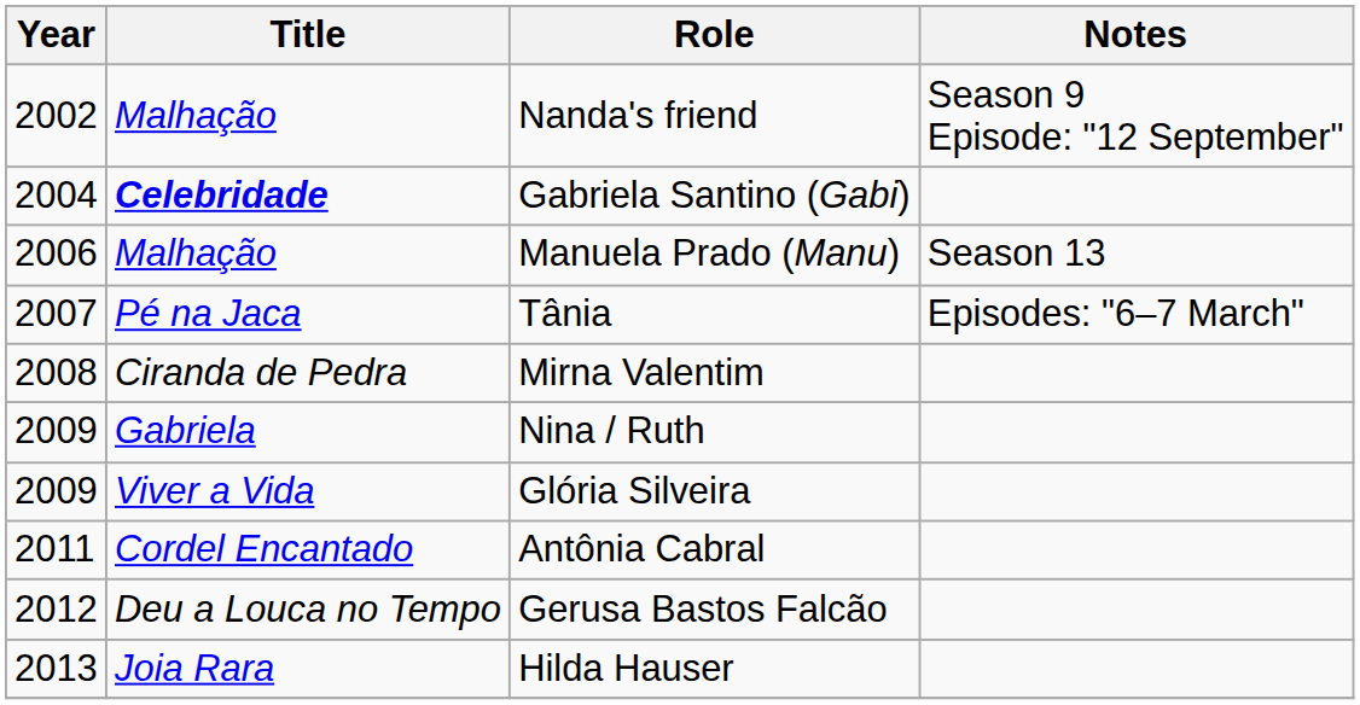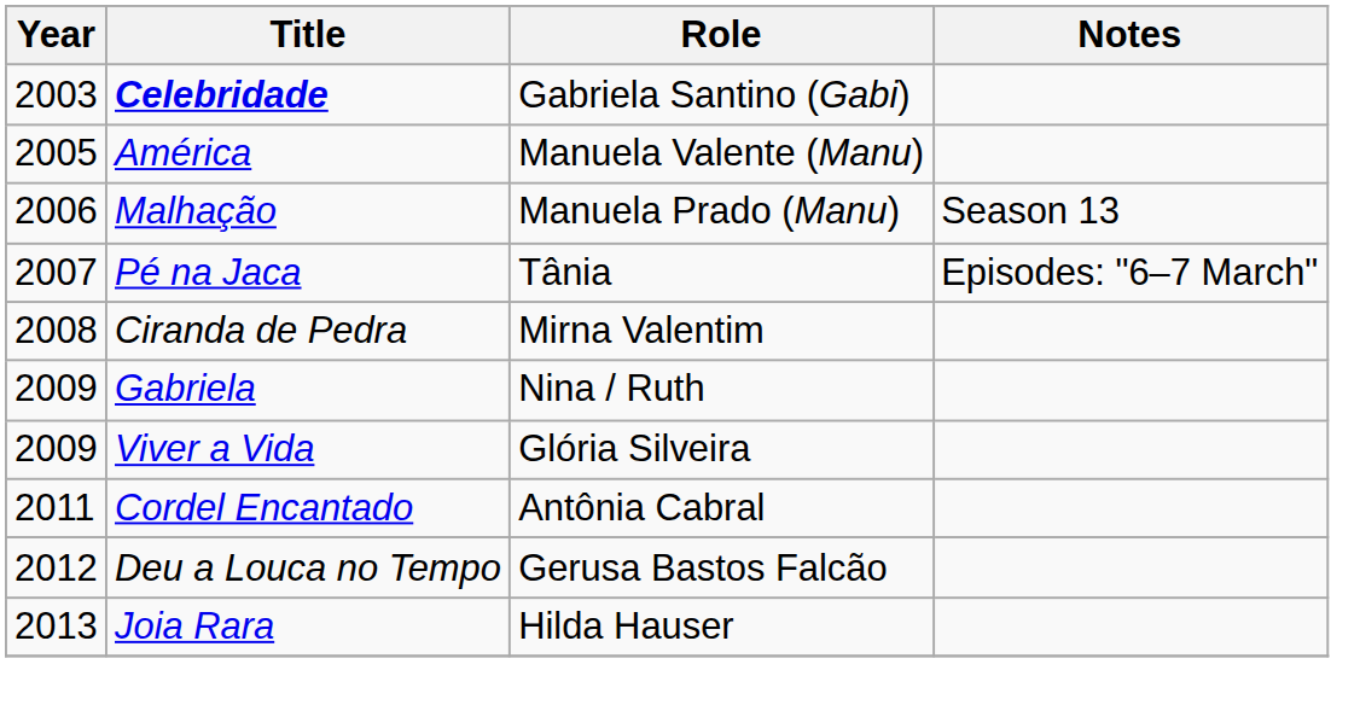 <table class="wikitable">
 <tr>
 <th>Year</th>
 <th>Title</th>
 <th>Role</th>
 <th>Notes</th>
 </tr>
 <tr>
-<td>2002</td>
-<td><em><a href='#'>Malhação</a></em></td>
-<td>Nanda's friend</td>
-<td>Season 9 <br> Episode: "12 September"</td>
+<td>2003</td>
+<td><strong><em><a href='#'>Celebridade</a></em></strong></td>
+<td>Gabriela Santino (<em>Gabi</em>)</td>
+<td></td>
 </tr>
 <tr>
-<td>2004</td>
-<td><strong><em><a href='#'>Celebridade</a></em></strong></td>
-<td>Gabriela Santino (<em>Gabi</em>)</td>
+<td>2005</td>
+<td><em><a href='#'>América</a></em></td>
+<td>Manuela Valente (<em>Manu</em>)</td>
 <td></td>
 </tr>
 <tr>
 <td>2006</td>
 <td><em><a href='#'>Malhação</a></em></td>
 <td>Manuela Prado (<em>Manu</em>)</td>
 <td>Season 13</td>
 </tr>
 <tr>
 <td>2007</td>
 <td><em><a href='#'>Pé na Jaca</a></em></td>
 <td>Tânia</td>
 <td>Episodes: "6–7 March"</td>
 </tr>
 <tr>
 <td>2008</td>
 <td><em>Ciranda de Pedra</em></td>
 <td>Mirna Valentim</td>
 <td></td>
 </tr>
 <tr>
 <td>2009</td>
 <td><em><a href='#'>Gabriela</a></em></td>
 <td>Nina / Ruth</td>
 <td></td>
 </tr>
 <tr>
 <td>2009</td>
 <td><em><a href='#'>Viver a Vida</a></em></td>
 <td>Glória Silveira</td>
 <td></td>
 </tr>
 <tr>
 <td>2011</td>
 <td><em><a href='#'>Cordel Encantado</a></em></td>
 <td>Antônia Cabral</td>
 <td></td>
 </tr>
 <tr>
 <td>2012</td>
 <td><em>Deu a Louca no Tempo</em></td>
 <td>Gerusa Bastos Falcão</td>
 <td></td>
 </tr>
 <tr>
 <td>2013</td>
 <td><em><a href='#'>Joia Rara</a></em></td>
 <td>Hilda Hauser</td>
 <td></td>
 </tr>
 <tr>
 </tr>
 </table>
